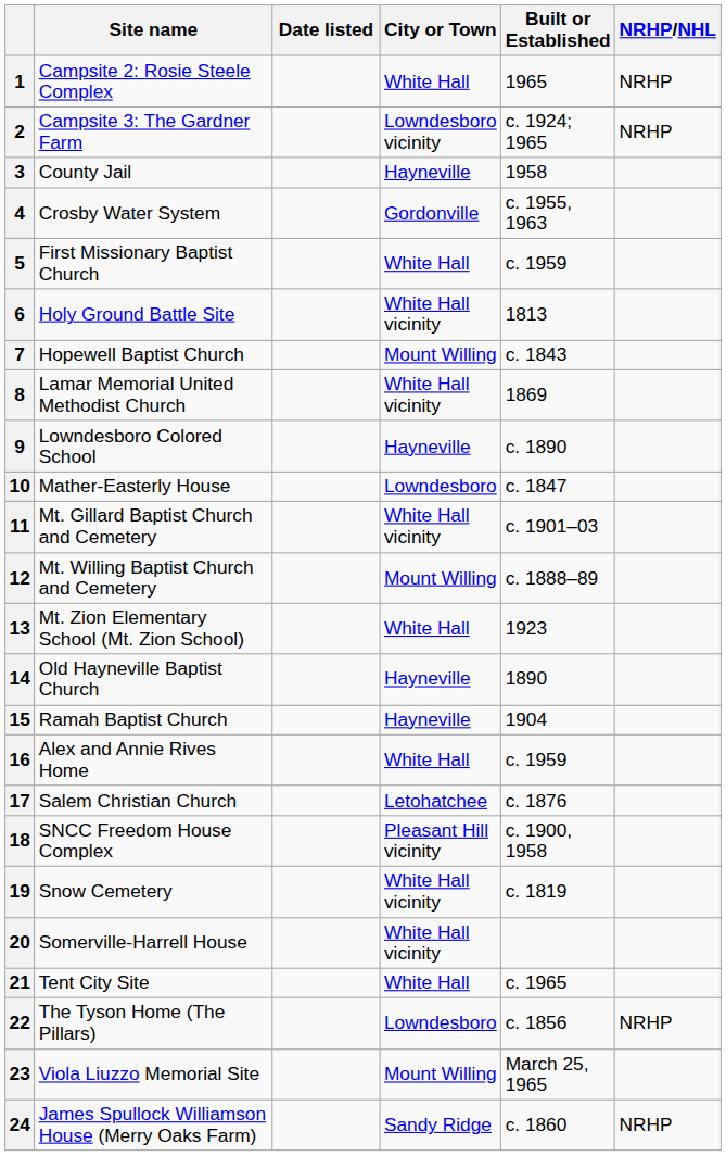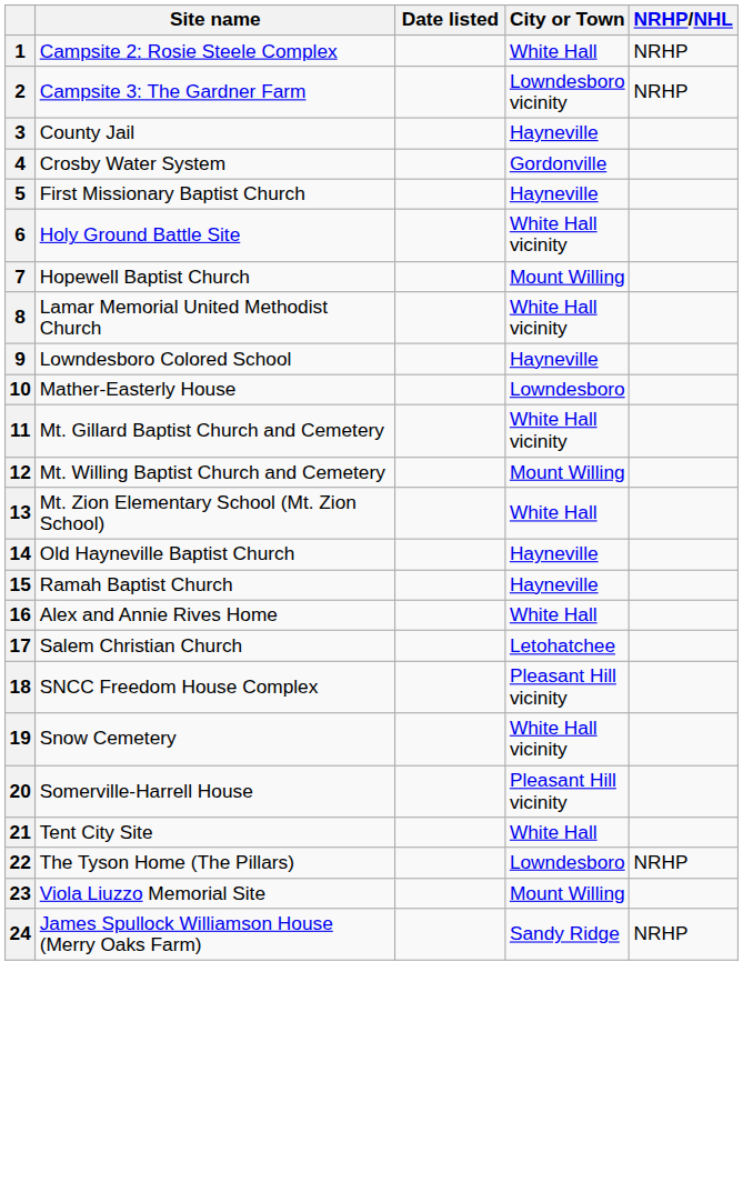 <table class="wikitable" style="width:98%">
 <tr>
 <th width = 2% ></th>
 <th><strong>Site name</strong></th>
 <th width = 15% ><strong>Date listed</strong></th>
 <th width = 15% ><strong>City or Town</strong></th>
-<th width = 15% ><strong>Built or Established</strong></th>
 <th width = 5%  ><strong><a href='#'>NRHP</a>/<a href='#'>NHL</a></strong></th>
 </tr>
 <tr ->
 <th>1</th>
 <td><a href='#'>Campsite 2: Rosie Steele Complex</a></td>
 <td></td>
 <td><a href='#'>White Hall</a></td>
-<td>1965</td>
 <td>NRHP</td>
 </tr>
 <tr ->
 <th>2</th>
 <td><a href='#'>Campsite 3: The Gardner Farm</a></td>
 <td></td>
 <td><a href='#'>Lowndesboro</a> vicinity</td>
-<td>c. 1924; 1965</td>
 <td>NRHP</td>
 </tr>
 <tr ->
 <th>3</th>
 <td>County Jail</td>
 <td></td>
 <td><a href='#'>Hayneville</a></td>
-<td>1958</td>
 <td></td>
 </tr>
 <tr ->
 <th>4</th>
 <td>Crosby Water System</td>
 <td></td>
 <td><a href='#'>Gordonville</a></td>
-<td>c. 1955, 1963</td>
 <td></td>
 </tr>
 <tr ->
 <th>5</th>
 <td>First Missionary Baptist Church</td>
 <td></td>
-<td><a href='#'>White Hall</a></td>
-<td>c. 1959</td>
+<td><a href='#'>Hayneville</a></td>
 <td></td>
 </tr>
 <tr ->
 <th>6</th>
 <td><a href='#'>Holy Ground Battle Site</a></td>
 <td></td>
 <td><a href='#'>White Hall</a> vicinity</td>
-<td>1813</td>
 <td></td>
 </tr>
 <tr ->
 <th>7</th>
 <td>Hopewell Baptist Church</td>
 <td></td>
 <td><a href='#'>Mount Willing</a></td>
-<td>c. 1843</td>
 <td></td>
 </tr>
 <tr ->
 <th>8</th>
 <td>Lamar Memorial United Methodist Church</td>
 <td></td>
 <td><a href='#'>White Hall</a> vicinity</td>
-<td>1869</td>
 <td></td>
 </tr>
 <tr>
 <th>9</th>
 <td>Lowndesboro Colored School</td>
 <td></td>
 <td><a href='#'>Hayneville</a></td>
-<td>c. 1890</td>
 <td></td>
 </tr>
 <tr ->
 <th>10</th>
 <td>Mather-Easterly House</td>
 <td></td>
 <td><a href='#'>Lowndesboro</a></td>
-<td>c. 1847</td>
 <td></td>
 </tr>
 <tr ->
 <th>11</th>
 <td>Mt. Gillard Baptist Church and Cemetery</td>
 <td></td>
 <td><a href='#'>White Hall</a> vicinity</td>
-<td>c. 1901–03</td>
 <td></td>
 </tr>
 <tr ->
 <th>12</th>
 <td>Mt. Willing Baptist Church and Cemetery</td>
 <td></td>
 <td><a href='#'>Mount Willing</a></td>
-<td>c. 1888–89</td>
 <td></td>
 </tr>
 <tr ->
 <th>13</th>
 <td>Mt. Zion Elementary School (Mt. Zion School)</td>
 <td></td>
 <td><a href='#'>White Hall</a></td>
-<td>1923</td>
 <td></td>
 </tr>
 <tr ->
 <th>14</th>
 <td>Old Hayneville Baptist Church</td>
 <td></td>
 <td><a href='#'>Hayneville</a></td>
-<td>1890</td>
 <td></td>
 </tr>
 <tr ->
 <th>15</th>
 <td>Ramah Baptist Church</td>
 <td></td>
 <td><a href='#'>Hayneville</a></td>
-<td>1904</td>
 <td></td>
 </tr>
 <tr>
 <th>16</th>
 <td>Alex and Annie Rives Home</td>
 <td></td>
 <td><a href='#'>White Hall</a></td>
-<td>c. 1959</td>
 <td></td>
 </tr>
 <tr>
 <th>17</th>
 <td>Salem Christian Church</td>
 <td></td>
 <td><a href='#'>Letohatchee</a></td>
-<td>c. 1876</td>
 <td></td>
 </tr>
 <tr ->
 <th>18</th>
 <td>SNCC Freedom House Complex</td>
 <td></td>
 <td><a href='#'>Pleasant Hill</a> vicinity</td>
-<td>c. 1900, 1958</td>
 <td></td>
 </tr>
 <tr ->
 <th>19</th>
 <td>Snow Cemetery</td>
 <td></td>
 <td><a href='#'>White Hall</a> vicinity</td>
-<td>c. 1819</td>
 <td></td>
 </tr>
 <tr ->
 <th>20</th>
 <td>Somerville-Harrell House</td>
 <td></td>
-<td><a href='#'>White Hall</a> vicinity</td>
-<td></td>
+<td><a href='#'>Pleasant Hill</a> vicinity</td>
 <td></td>
 </tr>
 <tr ->
 <th>21</th>
 <td>Tent City Site</td>
 <td></td>
 <td><a href='#'>White Hall</a></td>
-<td>c. 1965</td>
 <td></td>
 </tr>
 <tr ->
 <th>22</th>
 <td>The Tyson Home (The Pillars)</td>
 <td></td>
 <td><a href='#'>Lowndesboro</a></td>
-<td>c. 1856</td>
 <td>NRHP</td>
 </tr>
 <tr ->
 <th>23</th>
 <td><a href='#'>Viola Liuzzo</a> Memorial Site</td>
 <td></td>
 <td><a href='#'>Mount Willing</a></td>
-<td>March 25, 1965</td>
 <td></td>
 </tr>
 <tr ->
 <th>24</th>
 <td><a href='#'>James Spullock Williamson House</a> (Merry Oaks Farm)</td>
 <td></td>
 <td><a href='#'>Sandy Ridge</a></td>
-<td>c. 1860</td>
 <td>NRHP</td>
 </tr>
 </table>
